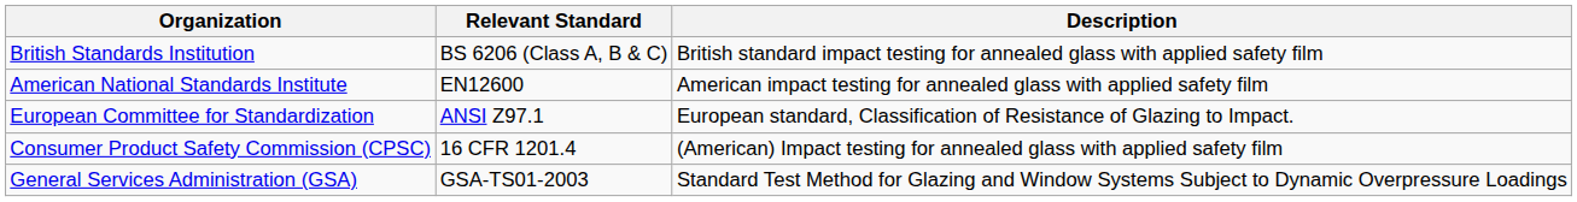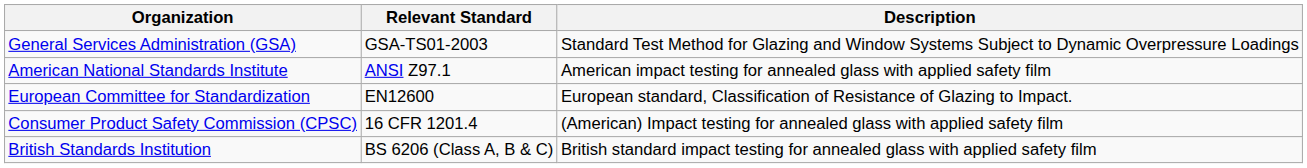 <table class="wikitable">
 <tr>
 <th>Organization</th>
 <th>Relevant Standard</th>
 <th>Description</th>
 </tr>
 <tr>
-<td><a href='#'>British Standards Institution</a></td>
-<td>BS 6206 (Class A, B & C)</td>
-<td>British standard impact testing for annealed glass with applied safety film</td>
+<td><a href='#'>General Services Administration (GSA)</a></td>
+<td>GSA-TS01-2003</td>
+<td>Standard Test Method for Glazing and Window Systems Subject to Dynamic Overpressure Loadings</td>
 </tr>
 <tr>
 <td><a href='#'>American National Standards Institute</a></td>
-<td>EN12600</td>
+<td><a href='#'>ANSI</a> Z97.1</td>
 <td>American impact testing for annealed glass with applied safety film</td>
 </tr>
 <tr>
 <td><a href='#'>European Committee for Standardization</a></td>
-<td><a href='#'>ANSI</a> Z97.1</td>
+<td>EN12600</td>
 <td>European standard, Classification of Resistance of Glazing to Impact.</td>
 </tr>
 <tr>
 <td><a href='#'>Consumer Product Safety Commission (CPSC)</a></td>
 <td>16 CFR 1201.4</td>
 <td>(American) Impact testing for annealed glass with applied safety film</td>
 </tr>
 <tr>
-<td><a href='#'>General Services Administration (GSA)</a></td>
-<td>GSA-TS01-2003</td>
-<td>Standard Test Method for Glazing and Window Systems Subject to Dynamic Overpressure Loadings</td>
+<td><a href='#'>British Standards Institution</a></td>
+<td>BS 6206 (Class A, B & C)</td>
+<td>British standard impact testing for annealed glass with applied safety film</td>
 </tr>
 </table>
